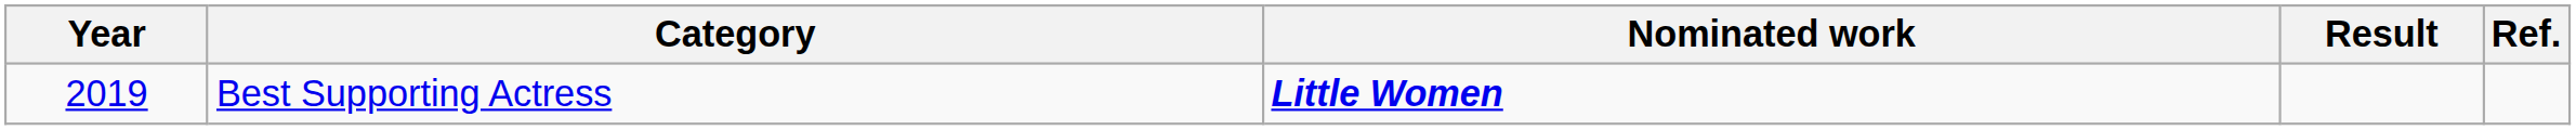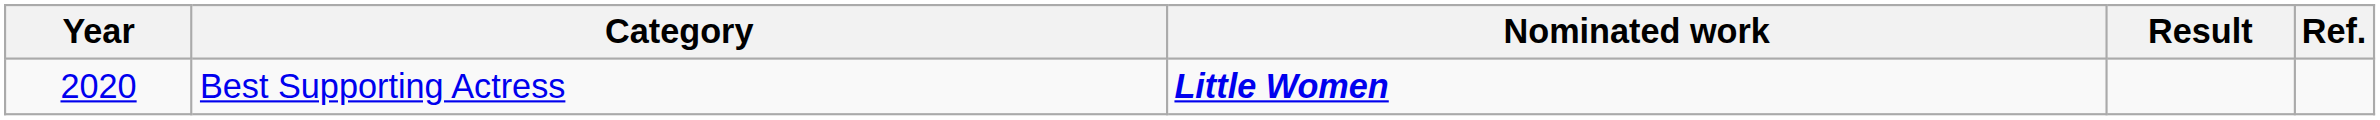 <table class=wikitable>
 <tr>
 <th scope="col" style="width:5em;">Year</th>
 <th scope="col" style="width:28em;">Category</th>
 <th scope="col" style="width:27em;">Nominated work</th>
 <th scope="col" style="width:5em;">Result</th>
 <th>Ref.</th>
 </tr>
 <tr>
-<td style="text-align:center;"><a href='#'>2019</a></td>
+<td style="text-align:center;"><a href='#'>2020</a></td>
 <td><a href='#'>Best Supporting Actress</a></td>
 <td><strong><em><a href='#'>Little Women</a></em></strong></td>
 <td></td>
 <td align="center"></td>
 </tr>
 </table>
